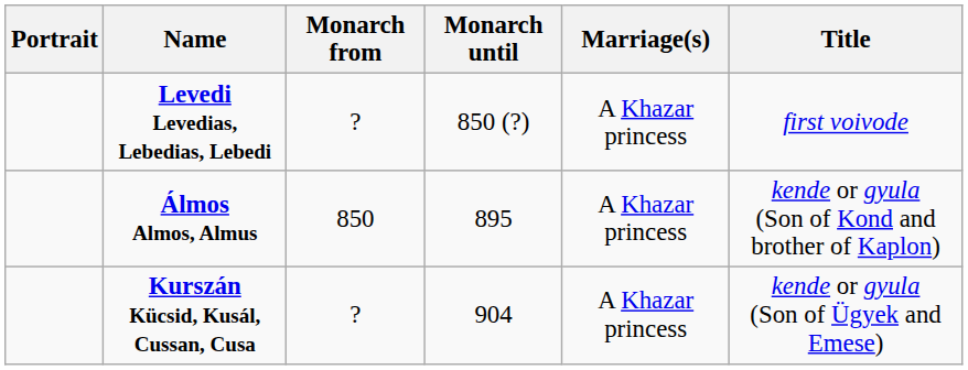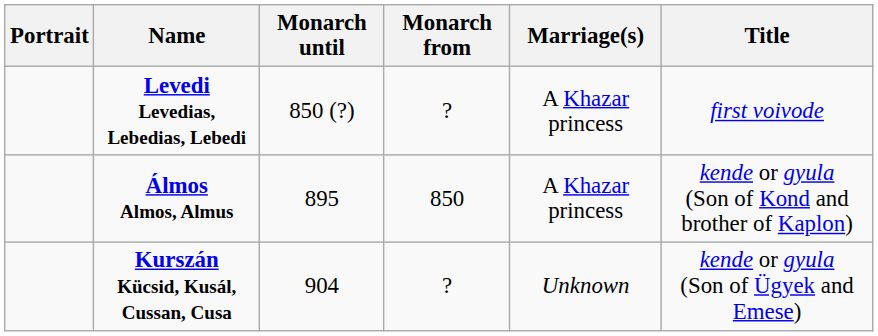 <table class="wikitable">
 <tr>
 <th>Portrait</th>
 <th>Name</th>
+<th>Monarch until</th>
 <th>Monarch from</th>
-<th>Monarch until</th>
 <th>Marriage(s)</th>
 <th>Title</th>
 </tr>
 <tr>
 <td align="center"></td>
 <td align="center"><strong><a href='#'>Levedi</a> </strong><br><small><strong>Levedias, Lebedias, Lebedi</strong></small></td>
+<td align="center"> 850 (?)</td>
 <td align="center">?</td>
-<td align="center"> 850 (?)</td>
 <td align="center">A <a href='#'>Khazar</a> princess</td>
 <td align="center"><em><a href='#'>first voivode</a></em></td>
 </tr>
 <tr>
 <td align="center"></td>
 <td align="center"><strong><a href='#'>Álmos</a>  </strong><br><small><strong>Almos, Almus</strong></small></td>
+<td align="center"> 895</td>
 <td align="center"> 850</td>
-<td align="center"> 895</td>
 <td align="center">A <a href='#'>Khazar</a> princess</td>
 <td align="center"><em><a href='#'>kende</a></em> or <em><a href='#'>gyula</a></em><br>(Son of <a href='#'>Kond</a> and brother of <a href='#'>Kaplon</a>)</td>
 </tr>
 <tr>
 <td align="center"></td>
 <td align="center"><strong><a href='#'>Kurszán</a>  </strong><br><small><strong>Kücsid, Kusál, Cussan, Cusa</strong></small></td>
+<td align="center"> 904</td>
 <td align="center">?</td>
-<td align="center"> 904</td>
-<td align="center">A <a href='#'>Khazar</a> princess</td>
+<td align="center"><em>Unknown</em></td>
 <td align="center"><em><a href='#'>kende</a></em> or <em><a href='#'>gyula</a></em><br>(Son of <a href='#'>Ügyek</a> and <a href='#'>Emese</a>)</td>
 </tr>
 </table>
